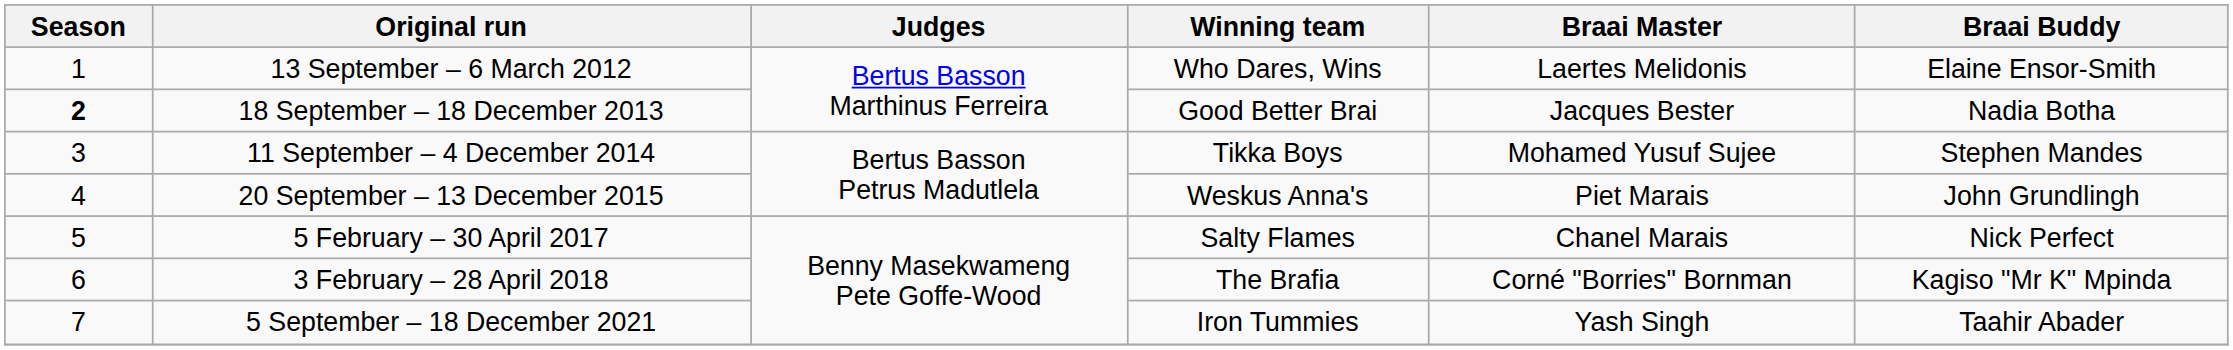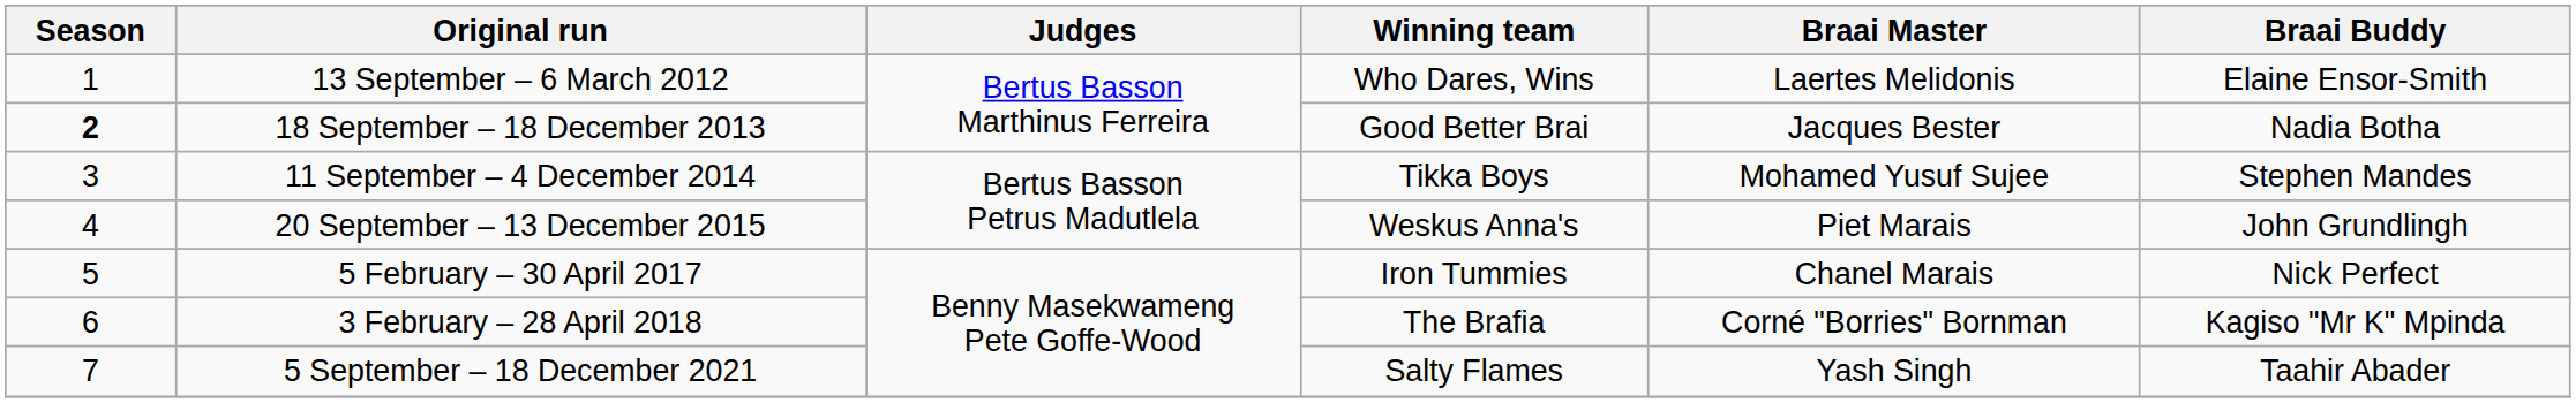 <table class= wikitable style="font-size:95%; width:100%; text-align: center;">
 <tr>
 <th>Season</th>
 <th>Original run</th>
 <th>Judges</th>
 <th>Winning team</th>
 <th>Braai Master</th>
 <th>Braai Buddy</th>
 </tr>
 <tr>
 <td>1</td>
 <td>13 September – 6 March 2012</td>
 <td rowspan="2"><a href='#'>Bertus Basson</a><br>Marthinus Ferreira</td>
 <td>Who Dares, Wins</td>
 <td>Laertes Melidonis</td>
 <td>Elaine Ensor-Smith</td>
 </tr>
 <tr>
 <td><strong>2</strong></td>
 <td>18 September – 18 December 2013</td>
 <td>Good Better Brai</td>
 <td>Jacques Bester</td>
 <td>Nadia Botha</td>
 </tr>
 <tr>
 <td>3</td>
 <td>11 September – 4 December 2014</td>
 <td rowspan="2">Bertus Basson<br>Petrus Madutlela</td>
 <td>Tikka Boys</td>
 <td>Mohamed Yusuf Sujee</td>
 <td>Stephen Mandes</td>
 </tr>
 <tr>
 <td>4</td>
 <td>20 September – 13 December 2015</td>
 <td>Weskus Anna's</td>
 <td>Piet Marais</td>
 <td>John Grundlingh</td>
 </tr>
 <tr>
 <td>5</td>
 <td>5 February – 30 April 2017</td>
 <td rowspan="3">Benny Masekwameng<br>Pete Goffe-Wood</td>
-<td>Salty Flames</td>
+<td>Iron Tummies</td>
 <td>Chanel Marais</td>
 <td>Nick Perfect</td>
 </tr>
 <tr>
 <td>6</td>
 <td>3 February – 28 April 2018</td>
 <td>The Brafia</td>
 <td>Corné "Borries" Bornman</td>
 <td>Kagiso "Mr K" Mpinda</td>
 </tr>
 <tr>
 <td>7</td>
 <td>5 September – 18 December 2021</td>
-<td>Iron Tummies</td>
+<td>Salty Flames</td>
 <td>Yash Singh</td>
 <td>Taahir Abader</td>
 </tr>
 <tr>
 </tr>
 </table>
